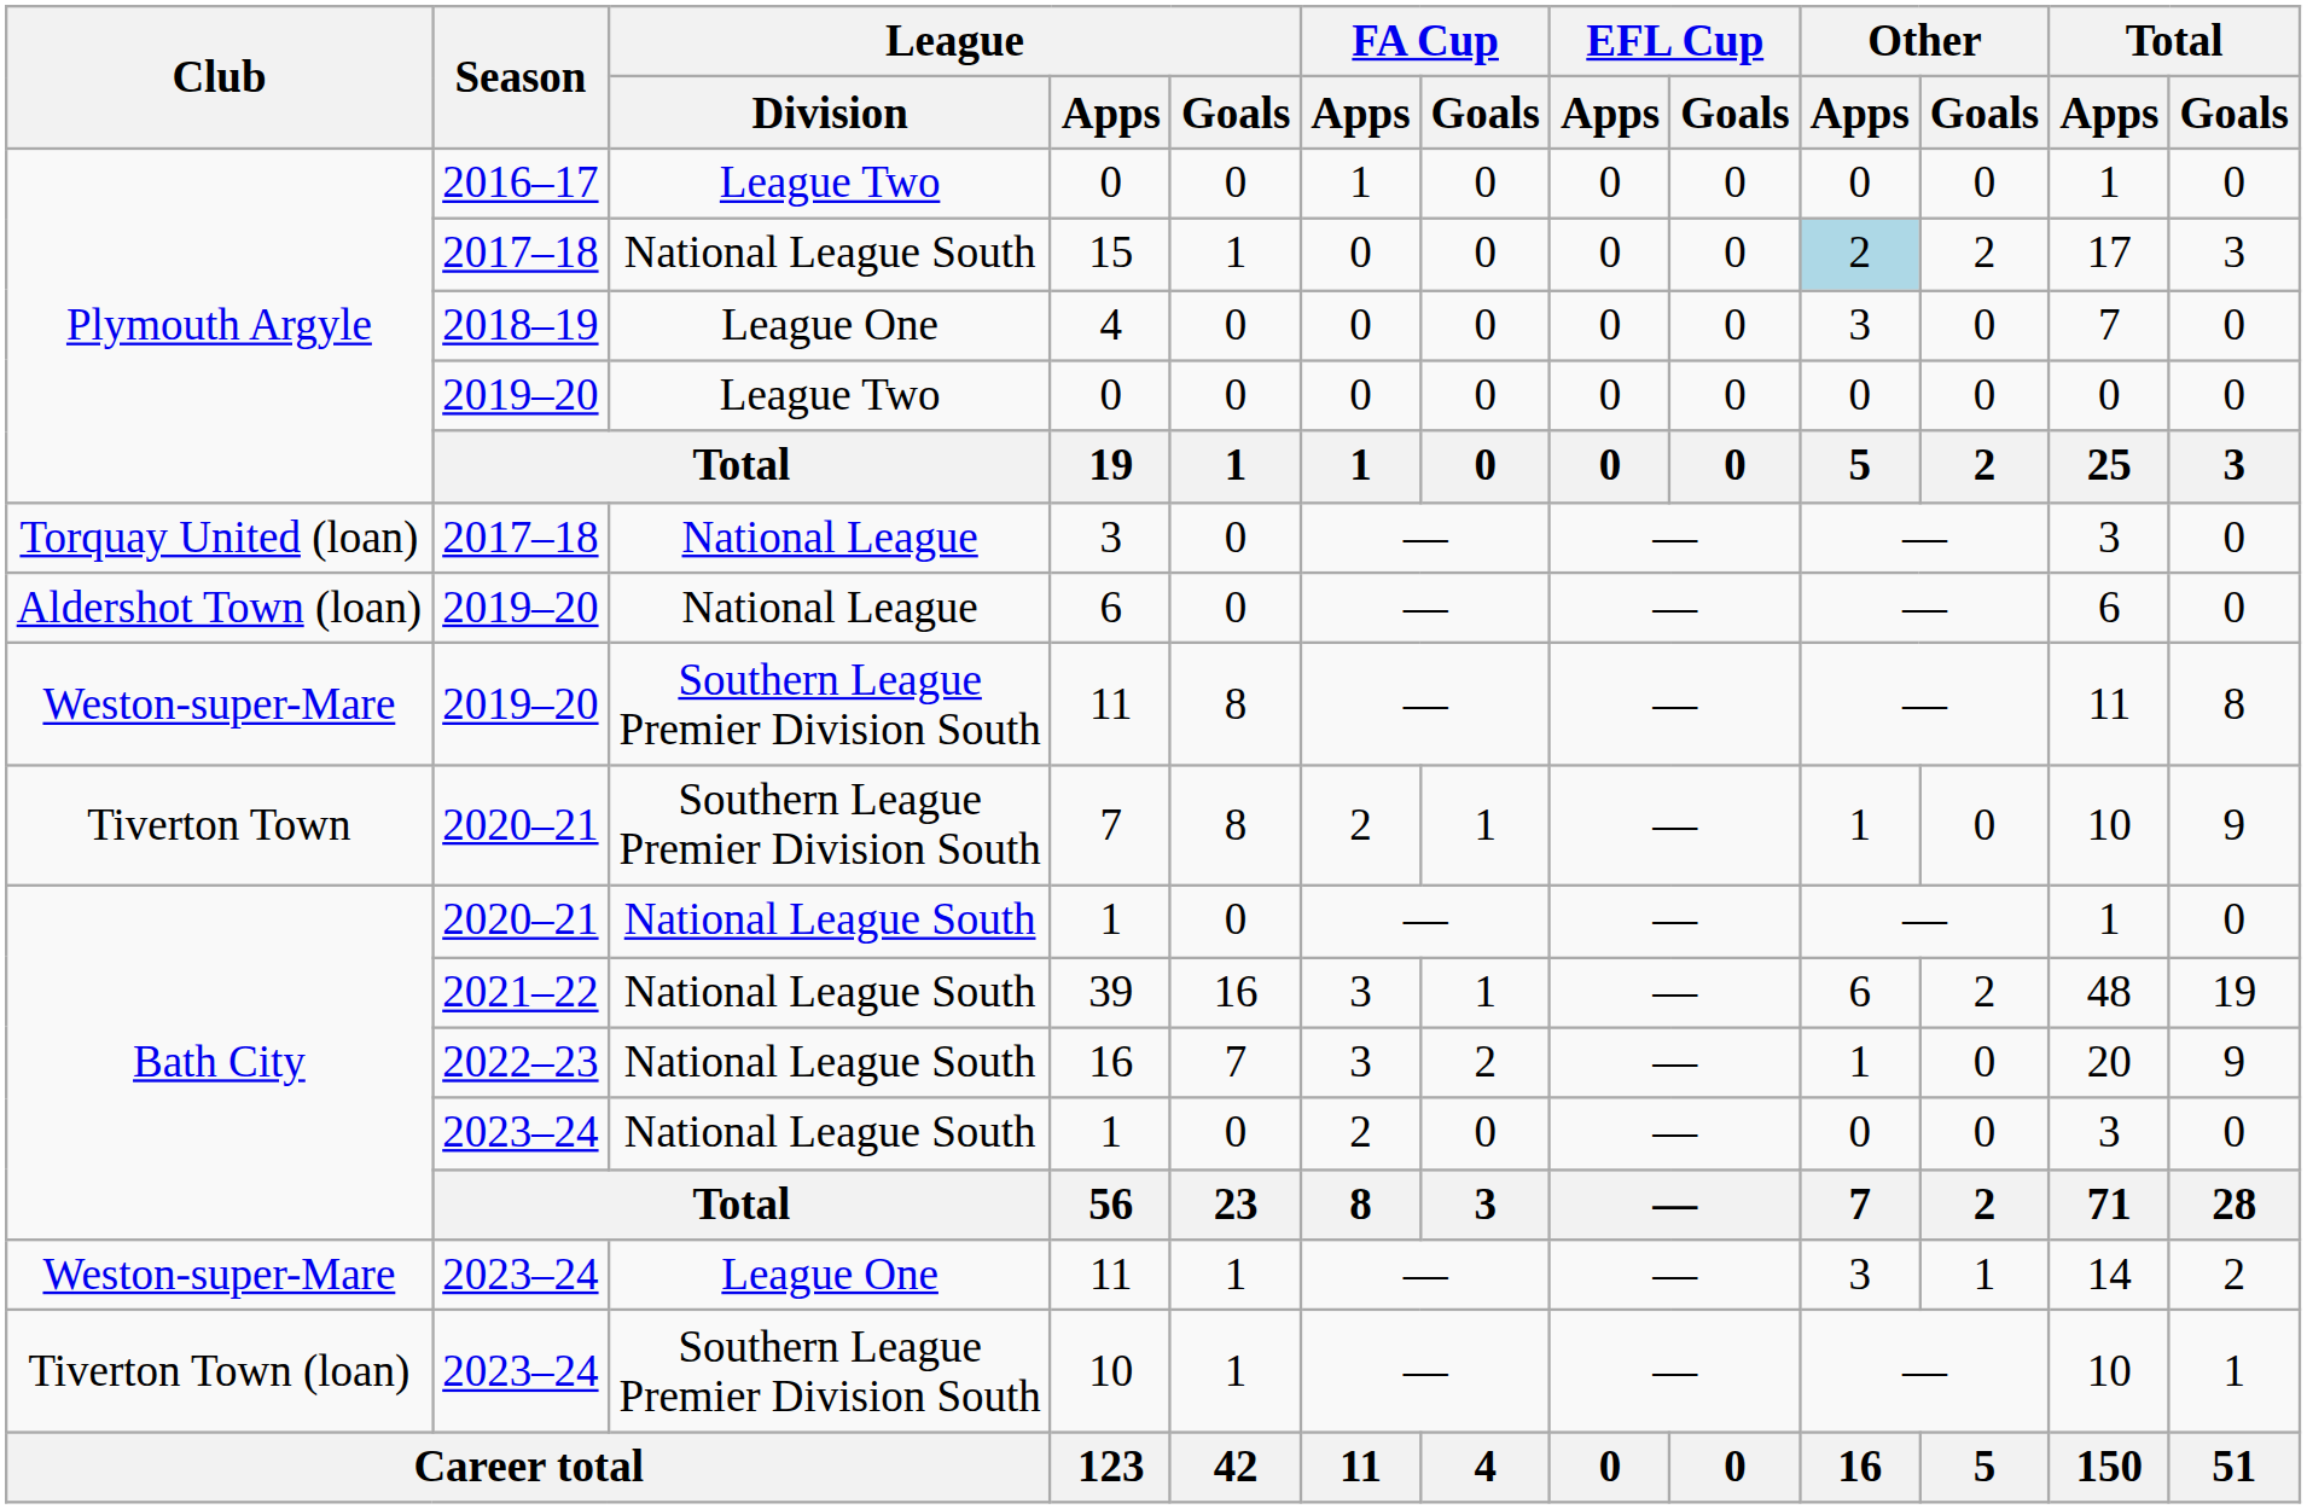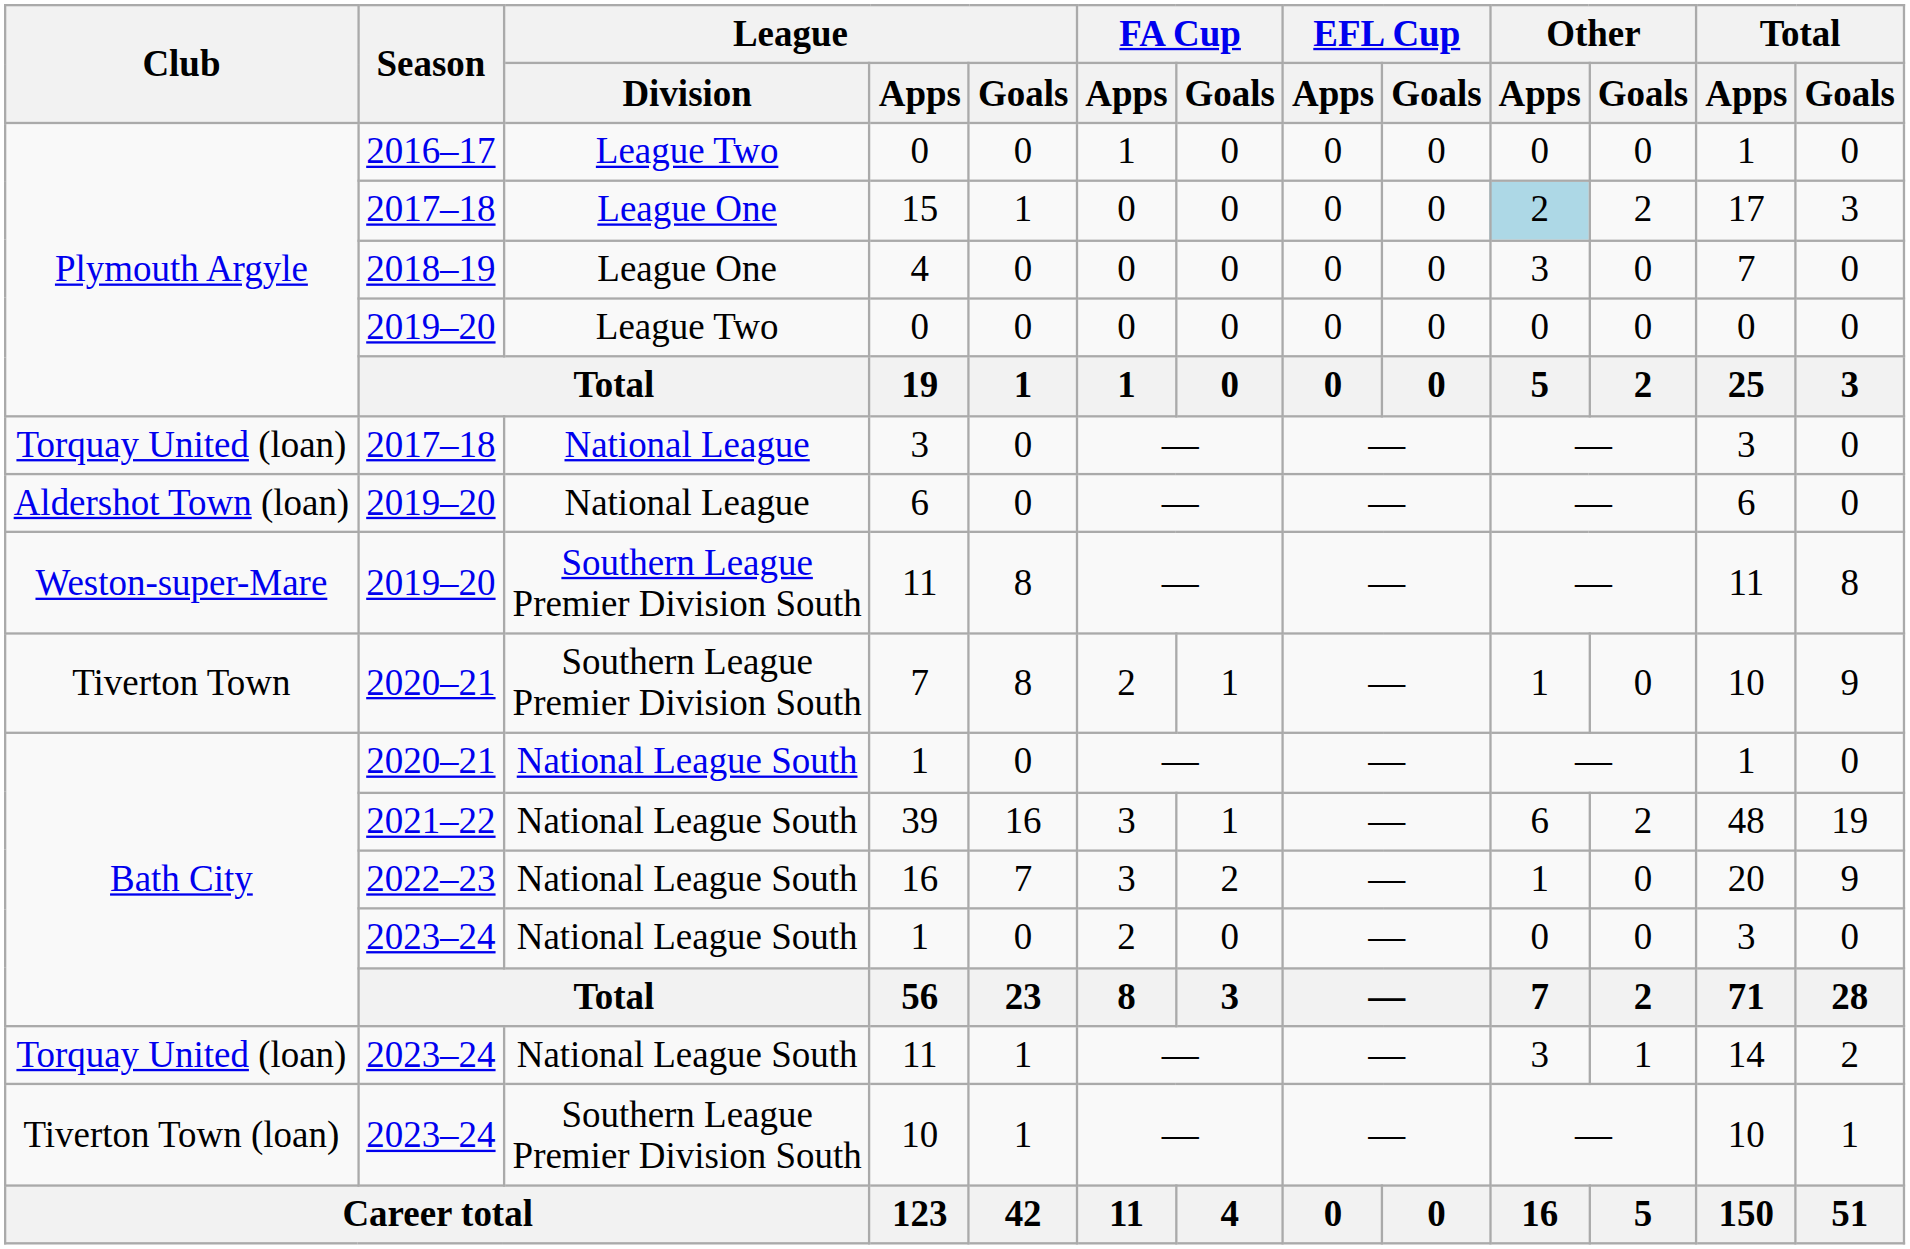 <table class="wikitable" style="text-align:center">
 <tr>
 <th rowspan=2>Club</th>
 <th rowspan=2>Season</th>
 <th colspan=3>League</th>
 <th colspan=2><a href='#'>FA Cup</a></th>
 <th colspan=2><a href='#'>EFL Cup</a></th>
 <th colspan=2>Other</th>
 <th colspan=2>Total</th>
 </tr>
 <tr>
 <th>Division</th>
 <th>Apps</th>
 <th>Goals</th>
 <th>Apps</th>
 <th>Goals</th>
 <th>Apps</th>
 <th>Goals</th>
 <th>Apps</th>
 <th>Goals</th>
 <th>Apps</th>
 <th>Goals</th>
 </tr>
 <tr>
 <td rowspan=5><a href='#'>Plymouth Argyle</a></td>
 <td><a href='#'>2016–17</a></td>
 <td><a href='#'>League Two</a></td>
 <td>0</td>
 <td>0</td>
 <td>1</td>
 <td>0</td>
 <td>0</td>
 <td>0</td>
 <td>0</td>
 <td>0</td>
 <td>1</td>
 <td>0</td>
 </tr>
 <tr>
 <td><a href='#'>2017–18</a></td>
-<td>National League South</td>
+<td><a href='#'>League One</a></td>
 <td>15</td>
 <td>1</td>
 <td>0</td>
 <td>0</td>
 <td>0</td>
 <td>0</td>
 <td style="background: lightblue;">2</td>
 <td>2</td>
 <td>17</td>
 <td>3</td>
 </tr>
 <tr>
 <td><a href='#'>2018–19</a></td>
 <td>League One</td>
 <td>4</td>
 <td>0</td>
 <td>0</td>
 <td>0</td>
 <td>0</td>
 <td>0</td>
 <td>3</td>
 <td>0</td>
 <td>7</td>
 <td>0</td>
 </tr>
 <tr>
 <td><a href='#'>2019–20</a></td>
 <td>League Two</td>
 <td>0</td>
 <td>0</td>
 <td>0</td>
 <td>0</td>
 <td>0</td>
 <td>0</td>
 <td>0</td>
 <td>0</td>
 <td>0</td>
 <td>0</td>
 </tr>
 <tr>
 <th colspan=2>Total</th>
 <th>19</th>
 <th>1</th>
 <th>1</th>
 <th>0</th>
 <th>0</th>
 <th>0</th>
 <th>5</th>
 <th>2</th>
 <th>25</th>
 <th>3</th>
 </tr>
 <tr>
 <td><a href='#'>Torquay United</a> (loan)</td>
 <td><a href='#'>2017–18</a></td>
 <td><a href='#'>National League</a></td>
 <td>3</td>
 <td>0</td>
 <td colspan=2>—</td>
 <td colspan=2>—</td>
 <td colspan=2>—</td>
 <td>3</td>
 <td>0</td>
 </tr>
 <tr>
 <td><a href='#'>Aldershot Town</a> (loan)</td>
 <td><a href='#'>2019–20</a></td>
 <td>National League</td>
 <td>6</td>
 <td>0</td>
 <td colspan=2>—</td>
 <td colspan=2>—</td>
 <td colspan=2>—</td>
 <td>6</td>
 <td>0</td>
 </tr>
 <tr>
 <td><a href='#'>Weston-super-Mare</a></td>
 <td><a href='#'>2019–20</a></td>
 <td><a href='#'>Southern League</a><br>Premier Division South</td>
 <td>11</td>
 <td>8</td>
 <td colspan=2>—</td>
 <td colspan=2>—</td>
 <td colspan=2>—</td>
 <td>11</td>
 <td>8</td>
 </tr>
 <tr>
 <td>Tiverton Town</td>
 <td><a href='#'>2020–21</a></td>
 <td>Southern League<br>Premier Division South</td>
 <td>7</td>
 <td>8</td>
 <td>2</td>
 <td>1</td>
 <td colspan=2>—</td>
 <td>1</td>
 <td>0</td>
 <td>10</td>
 <td>9</td>
 </tr>
 <tr>
 <td rowspan=5><a href='#'>Bath City</a></td>
 <td><a href='#'>2020–21</a></td>
 <td><a href='#'>National League South</a></td>
 <td>1</td>
 <td>0</td>
 <td colspan=2>—</td>
 <td colspan=2>—</td>
 <td colspan=2>—</td>
 <td>1</td>
 <td>0</td>
 </tr>
 <tr>
 <td><a href='#'>2021–22</a></td>
 <td>National League South</td>
 <td>39</td>
 <td>16</td>
 <td>3</td>
 <td>1</td>
 <td colspan=2>—</td>
 <td>6</td>
 <td>2</td>
 <td>48</td>
 <td>19</td>
 </tr>
 <tr>
 <td><a href='#'>2022–23</a></td>
 <td>National League South</td>
 <td>16</td>
 <td>7</td>
 <td>3</td>
 <td>2</td>
 <td colspan=2>—</td>
 <td>1</td>
 <td>0</td>
 <td>20</td>
 <td>9</td>
 </tr>
 <tr>
 <td><a href='#'>2023–24</a></td>
 <td>National League South</td>
 <td>1</td>
 <td>0</td>
 <td>2</td>
 <td>0</td>
 <td colspan=2>—</td>
 <td>0</td>
 <td>0</td>
 <td>3</td>
 <td>0</td>
 </tr>
 <tr>
 <th colspan=2>Total</th>
 <th>56</th>
 <th>23</th>
 <th>8</th>
 <th>3</th>
 <th colspan=2>—</th>
 <th>7</th>
 <th>2</th>
 <th>71</th>
 <th>28</th>
 </tr>
 <tr>
-<td><a href='#'>Weston-super-Mare</a></td>
+<td><a href='#'>Torquay United</a> (loan)</td>
 <td><a href='#'>2023–24</a></td>
-<td><a href='#'>League One</a></td>
+<td>National League South</td>
 <td>11</td>
 <td>1</td>
 <td colspan=2>—</td>
 <td colspan=2>—</td>
 <td>3</td>
 <td>1</td>
 <td>14</td>
 <td>2</td>
 </tr>
 <tr>
 <td>Tiverton Town (loan)</td>
 <td><a href='#'>2023–24</a></td>
 <td>Southern League<br>Premier Division South</td>
 <td>10</td>
 <td>1</td>
 <td colspan=2>—</td>
 <td colspan=2>—</td>
 <td colspan=2>—</td>
 <td>10</td>
 <td>1</td>
 </tr>
 <tr>
 <th colspan=3>Career total</th>
 <th>123</th>
 <th>42</th>
 <th>11</th>
 <th>4</th>
 <th>0</th>
 <th>0</th>
 <th>16</th>
 <th>5</th>
 <th>150</th>
 <th>51</th>
 </tr>
 </table>
